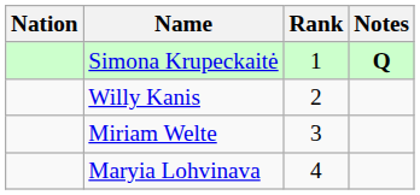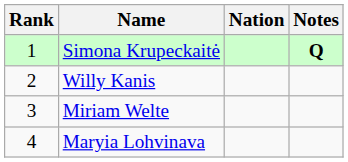 <table class="wikitable sortable" style="text-align:center">
 <tr>
+<th>Rank</th>
+<th>Name</th>
 <th>Nation</th>
-<th>Name</th>
-<th>Rank</th>
 <th>Notes</th>
 </tr>
 <tr bgcolor=ccffcc>
+<td>1</td>
+<td align=left><a href='#'>Simona Krupeckaitė</a></td>
 <td align=left></td>
-<td align=left><a href='#'>Simona Krupeckaitė</a></td>
-<td>1</td>
 <td><strong>Q</strong></td>
 </tr>
 <tr>
+<td>2</td>
+<td align=left><a href='#'>Willy Kanis</a></td>
 <td align=left></td>
-<td align=left><a href='#'>Willy Kanis</a></td>
-<td>2</td>
 <td></td>
 </tr>
 <tr>
+<td>3</td>
+<td align=left><a href='#'>Miriam Welte</a></td>
 <td align=left></td>
-<td align=left><a href='#'>Miriam Welte</a></td>
-<td>3</td>
 <td></td>
 </tr>
 <tr>
+<td>4</td>
+<td align=left><a href='#'>Maryia Lohvinava</a></td>
 <td align=left></td>
-<td align=left><a href='#'>Maryia Lohvinava</a></td>
-<td>4</td>
 <td></td>
 </tr>
 </table>
